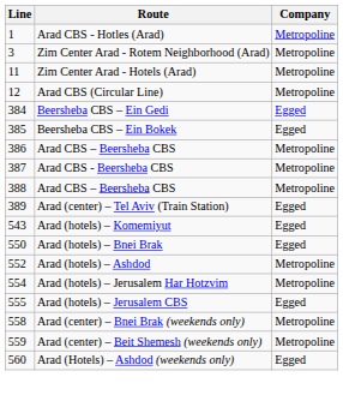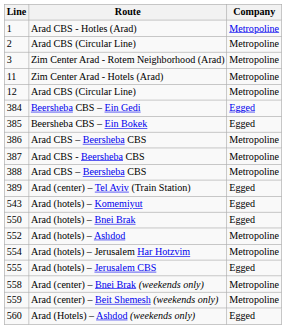 <table class="wikitable">
 <tr>
 <th>Line</th>
 <th>Route</th>
 <th>Company</th>
 </tr>
 <tr>
 <td>1</td>
 <td>Arad CBS - Hotles (Arad)</td>
 <td><a href='#'>Metropoline</a></td>
+</tr>
+<tr>
+<td>2</td>
+<td>Arad CBS (Circular Line)</td>
+<td>Metropoline</td>
 </tr>
 <tr>
 <td>3</td>
 <td>Zim Center Arad - Rotem Neighborhood (Arad)</td>
 <td>Metropoline</td>
 </tr>
 <tr>
 <td>11</td>
 <td>Zim Center Arad - Hotels (Arad)</td>
 <td>Metropoline</td>
 </tr>
 <tr>
 <td>12</td>
 <td>Arad CBS (Circular Line)</td>
 <td>Metropoline</td>
 </tr>
 <tr>
 <td>384</td>
 <td><a href='#'>Beersheba</a> CBS – <a href='#'>Ein Gedi</a></td>
 <td><a href='#'>Egged</a></td>
 </tr>
 <tr>
 <td>385</td>
 <td>Beersheba CBS – <a href='#'>Ein Bokek</a></td>
 <td>Egged</td>
 </tr>
 <tr>
 <td>386</td>
 <td>Arad CBS – <a href='#'>Beersheba</a> CBS</td>
 <td>Metropoline</td>
 </tr>
 <tr>
 <td>387</td>
 <td>Arad CBS - <a href='#'>Beersheba</a> CBS</td>
 <td>Metropoline</td>
 </tr>
 <tr>
 <td>388</td>
 <td>Arad CBS – <a href='#'>Beersheba</a> CBS</td>
 <td>Metropoline</td>
 </tr>
 <tr>
 <td>389</td>
 <td>Arad (center) – <a href='#'>Tel Aviv</a> (Train Station)</td>
 <td>Egged</td>
 </tr>
 <tr>
 <td>543</td>
 <td>Arad (hotels) – <a href='#'>Komemiyut</a></td>
 <td>Egged</td>
 </tr>
 <tr>
 <td>550</td>
 <td>Arad (hotels) – <a href='#'>Bnei Brak</a></td>
 <td>Egged</td>
 </tr>
 <tr>
 <td>552</td>
 <td>Arad (hotels) – <a href='#'>Ashdod</a></td>
 <td>Metropoline</td>
 </tr>
 <tr>
 <td>554</td>
 <td>Arad (hotels) – Jerusalem <a href='#'>Har Hotzvim</a></td>
 <td>Metropoline</td>
 </tr>
 <tr>
 <td>555</td>
 <td>Arad (hotels) – <a href='#'>Jerusalem CBS</a></td>
 <td>Egged</td>
 </tr>
 <tr>
 <td>558</td>
 <td>Arad (center) – <a href='#'>Bnei Brak</a> <em>(weekends only)</em></td>
 <td>Metropoline</td>
 </tr>
 <tr>
 <td>559</td>
 <td>Arad (center) – <a href='#'>Beit Shemesh</a> <em>(weekends only)</em></td>
 <td>Metropoline</td>
 </tr>
 <tr>
 <td>560</td>
 <td>Arad (Hotels) – <a href='#'>Ashdod</a> <em>(weekends only)</em></td>
 <td>Egged</td>
 </tr>
 </table>
